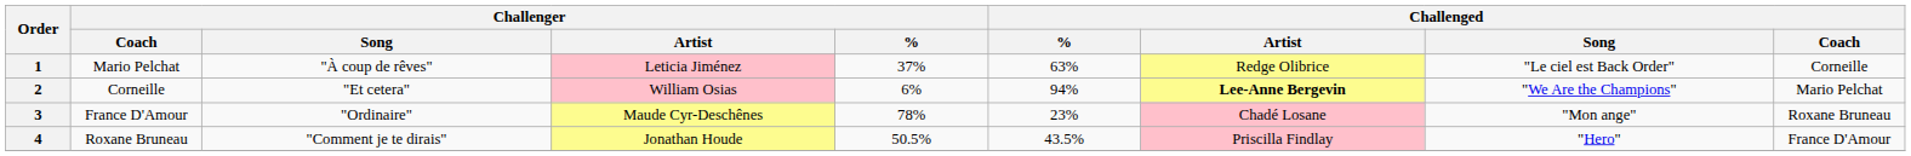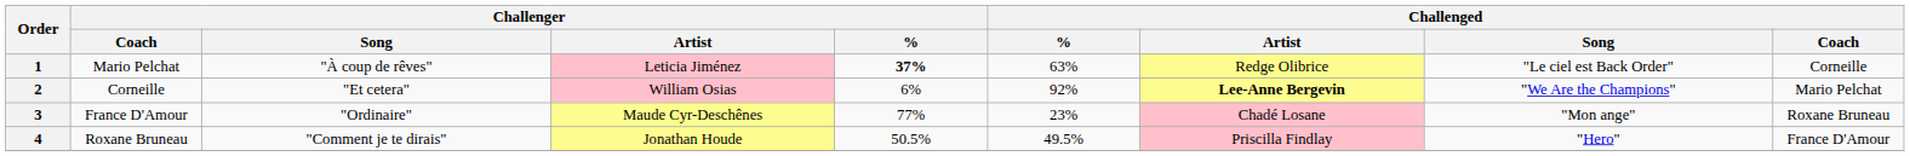 <table class="wikitable" style="text-align: center; width:100%">
 <tr>
 <th rowspan="2" style="width:03%">Order</th>
 <th colspan="4" style="width:42%">Challenger</th>
 <th colspan="4" style="width:42%">Challenged</th>
 </tr>
 <tr>
 <th style="width:06%">Coach</th>
 <th style="width:16%">Song</th>
 <th style="width:13%">Artist</th>
 <th>%</th>
 <th>%</th>
 <th style="width:13%">Artist</th>
 <th style="width:16%">Song</th>
 <th style="width:06%">Coach</th>
 </tr>
 <tr>
 <th>1</th>
 <td>Mario Pelchat</td>
 <td>"À coup de rêves"</td>
 <td style="background:pink">Leticia Jiménez</td>
-<td>37%</td>
+<td><strong>37%</strong></td>
 <td>63%</td>
 <td style="background:#fdfc8f">Redge Olibrice</td>
 <td>"Le ciel est Back Order"</td>
 <td>Corneille</td>
 </tr>
 <tr>
 <th>2</th>
 <td>Corneille</td>
 <td>"Et cetera"</td>
 <td style="background:pink">William Osias</td>
 <td>6%</td>
-<td>94%</td>
+<td>92%</td>
 <td style="background:#fdfc8f"><strong>Lee-Anne Bergevin</strong></td>
 <td>"<a href='#'>We Are the Champions</a>"</td>
 <td>Mario Pelchat</td>
 </tr>
 <tr>
 <th>3</th>
 <td>France D'Amour</td>
 <td>"Ordinaire"</td>
 <td style="background:#fdfc8f">Maude Cyr-Deschênes</td>
-<td>78%</td>
+<td>77%</td>
 <td>23%</td>
 <td style="background:pink">Chadé Losane</td>
 <td>"Mon ange"</td>
 <td>Roxane Bruneau</td>
 </tr>
 <tr>
 <th>4</th>
 <td>Roxane Bruneau</td>
 <td>"Comment je te dirais"</td>
 <td style="background:#fdfc8f">Jonathan Houde</td>
 <td>50.5%</td>
-<td>43.5%</td>
+<td>49.5%</td>
 <td style="background:pink">Priscilla Findlay</td>
 <td>"<a href='#'>Hero</a>"</td>
 <td>France D'Amour</td>
 </tr>
 <tr>
 </tr>
 </table>
